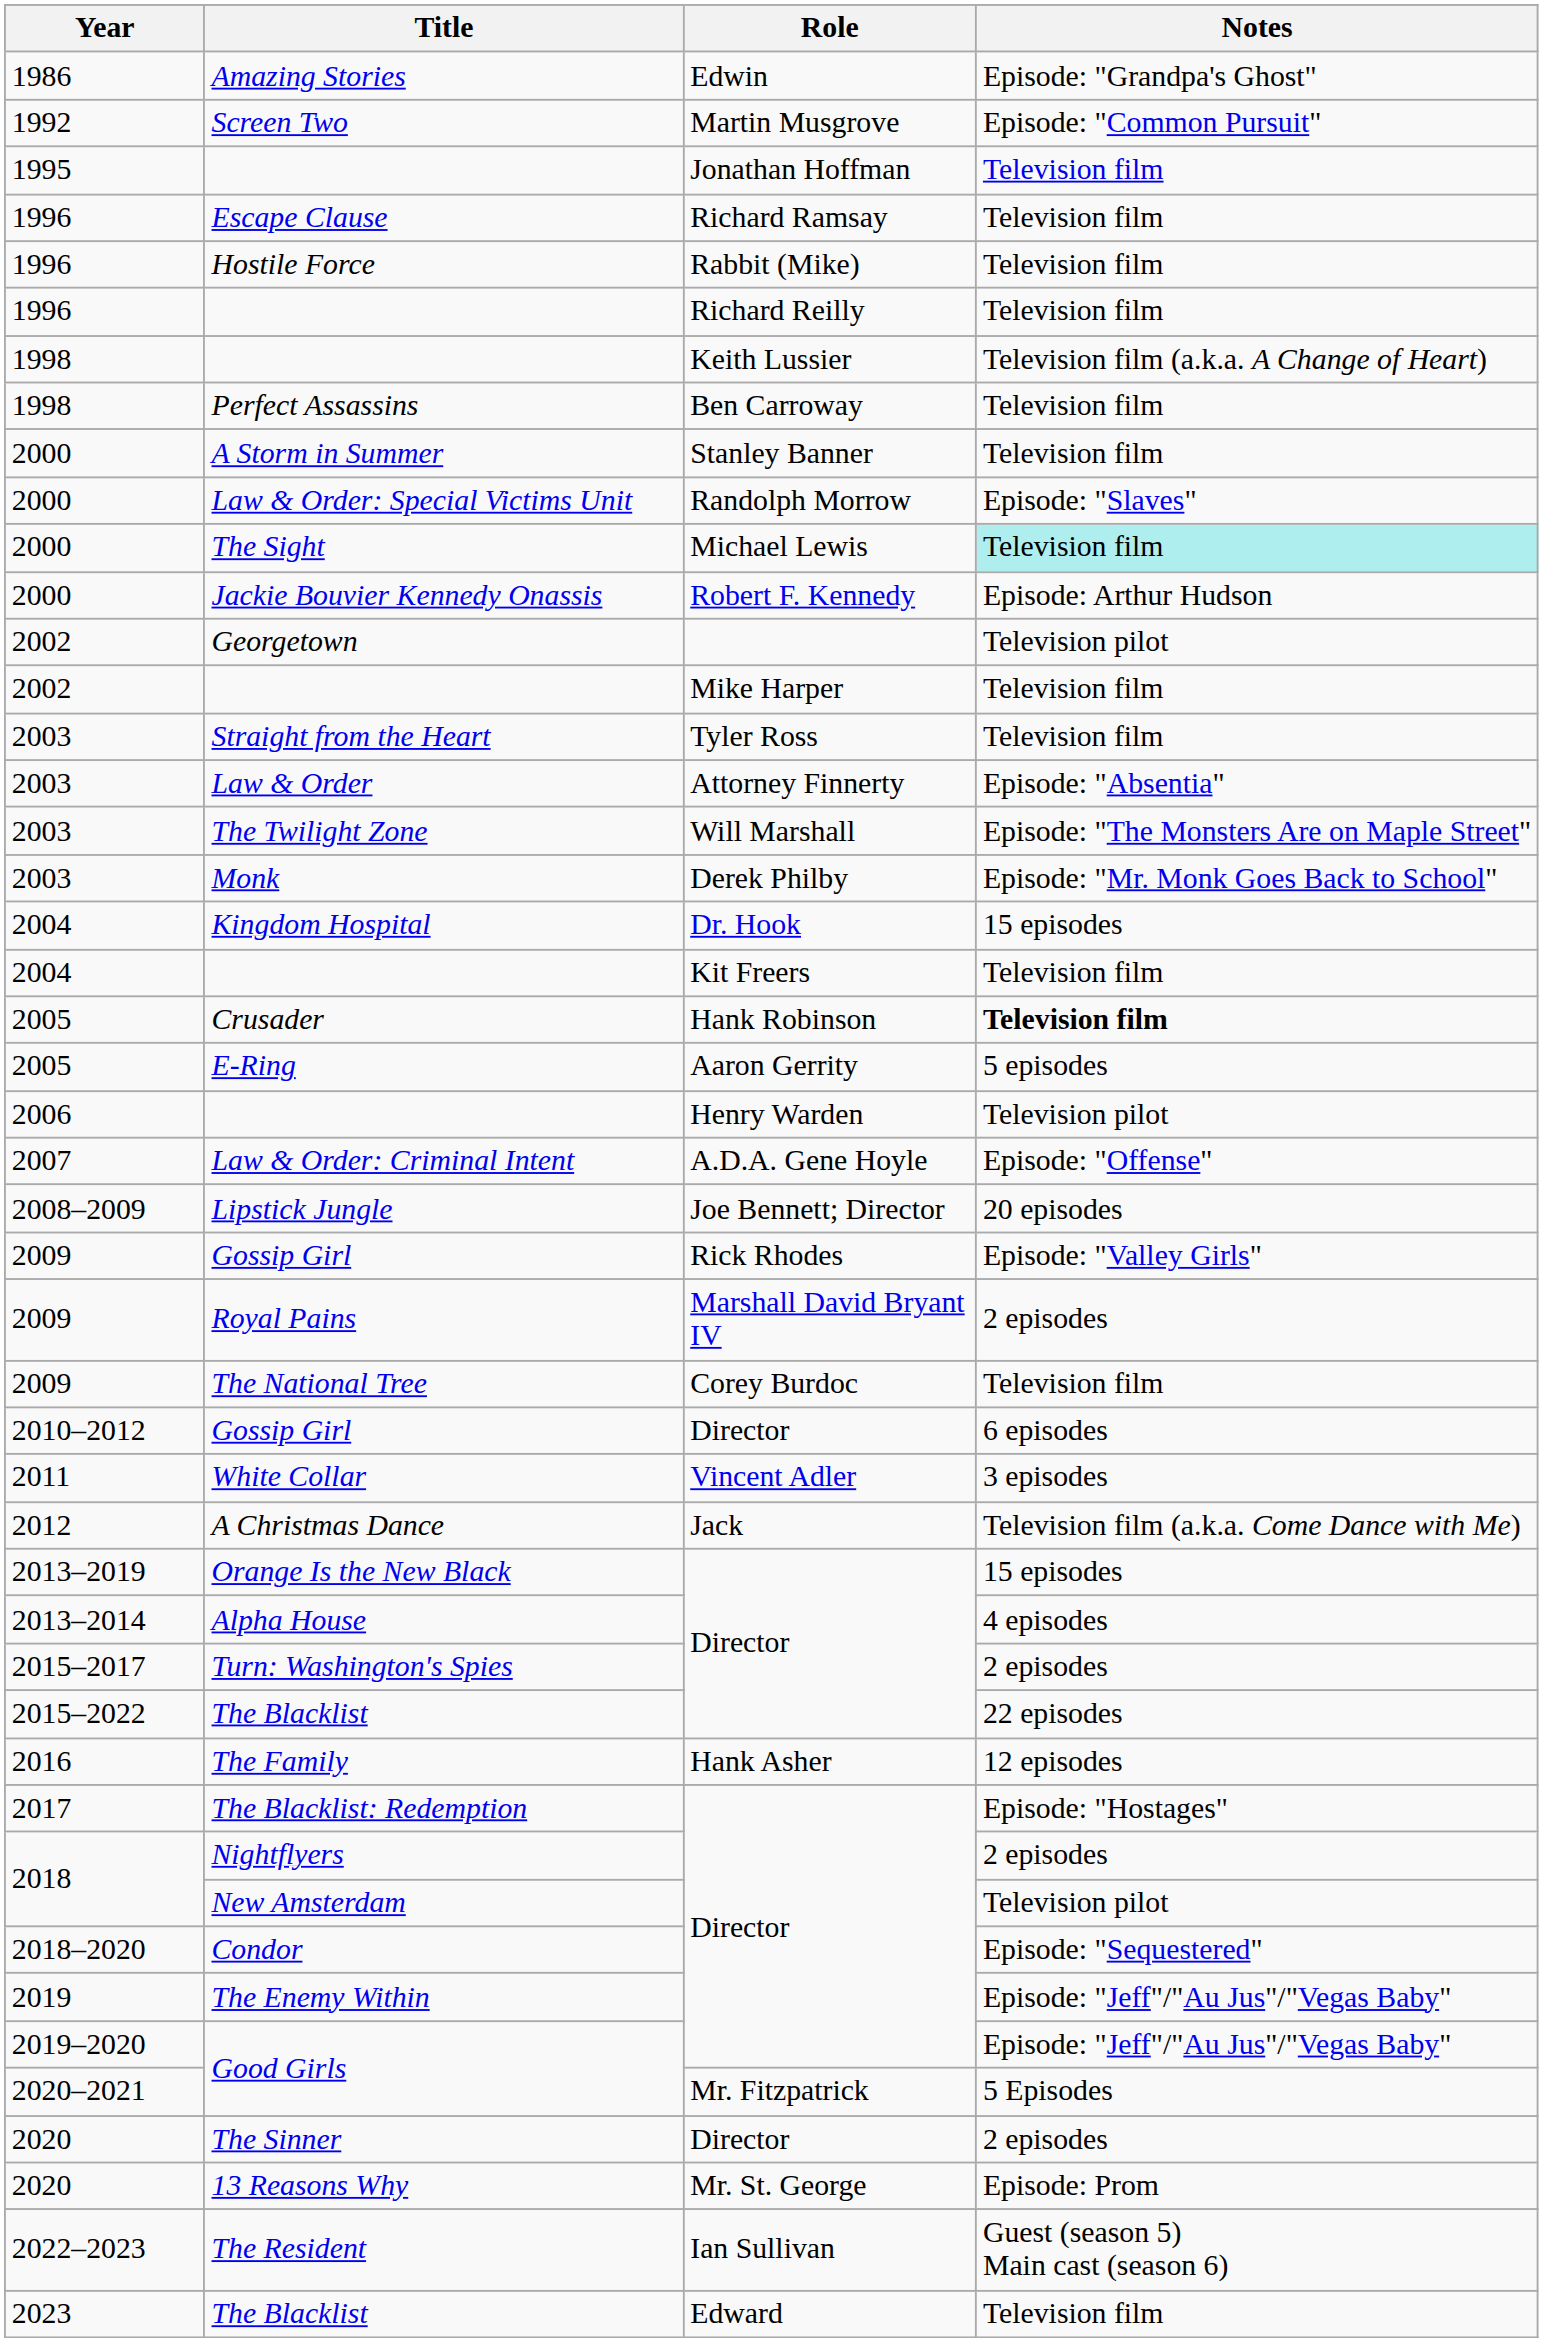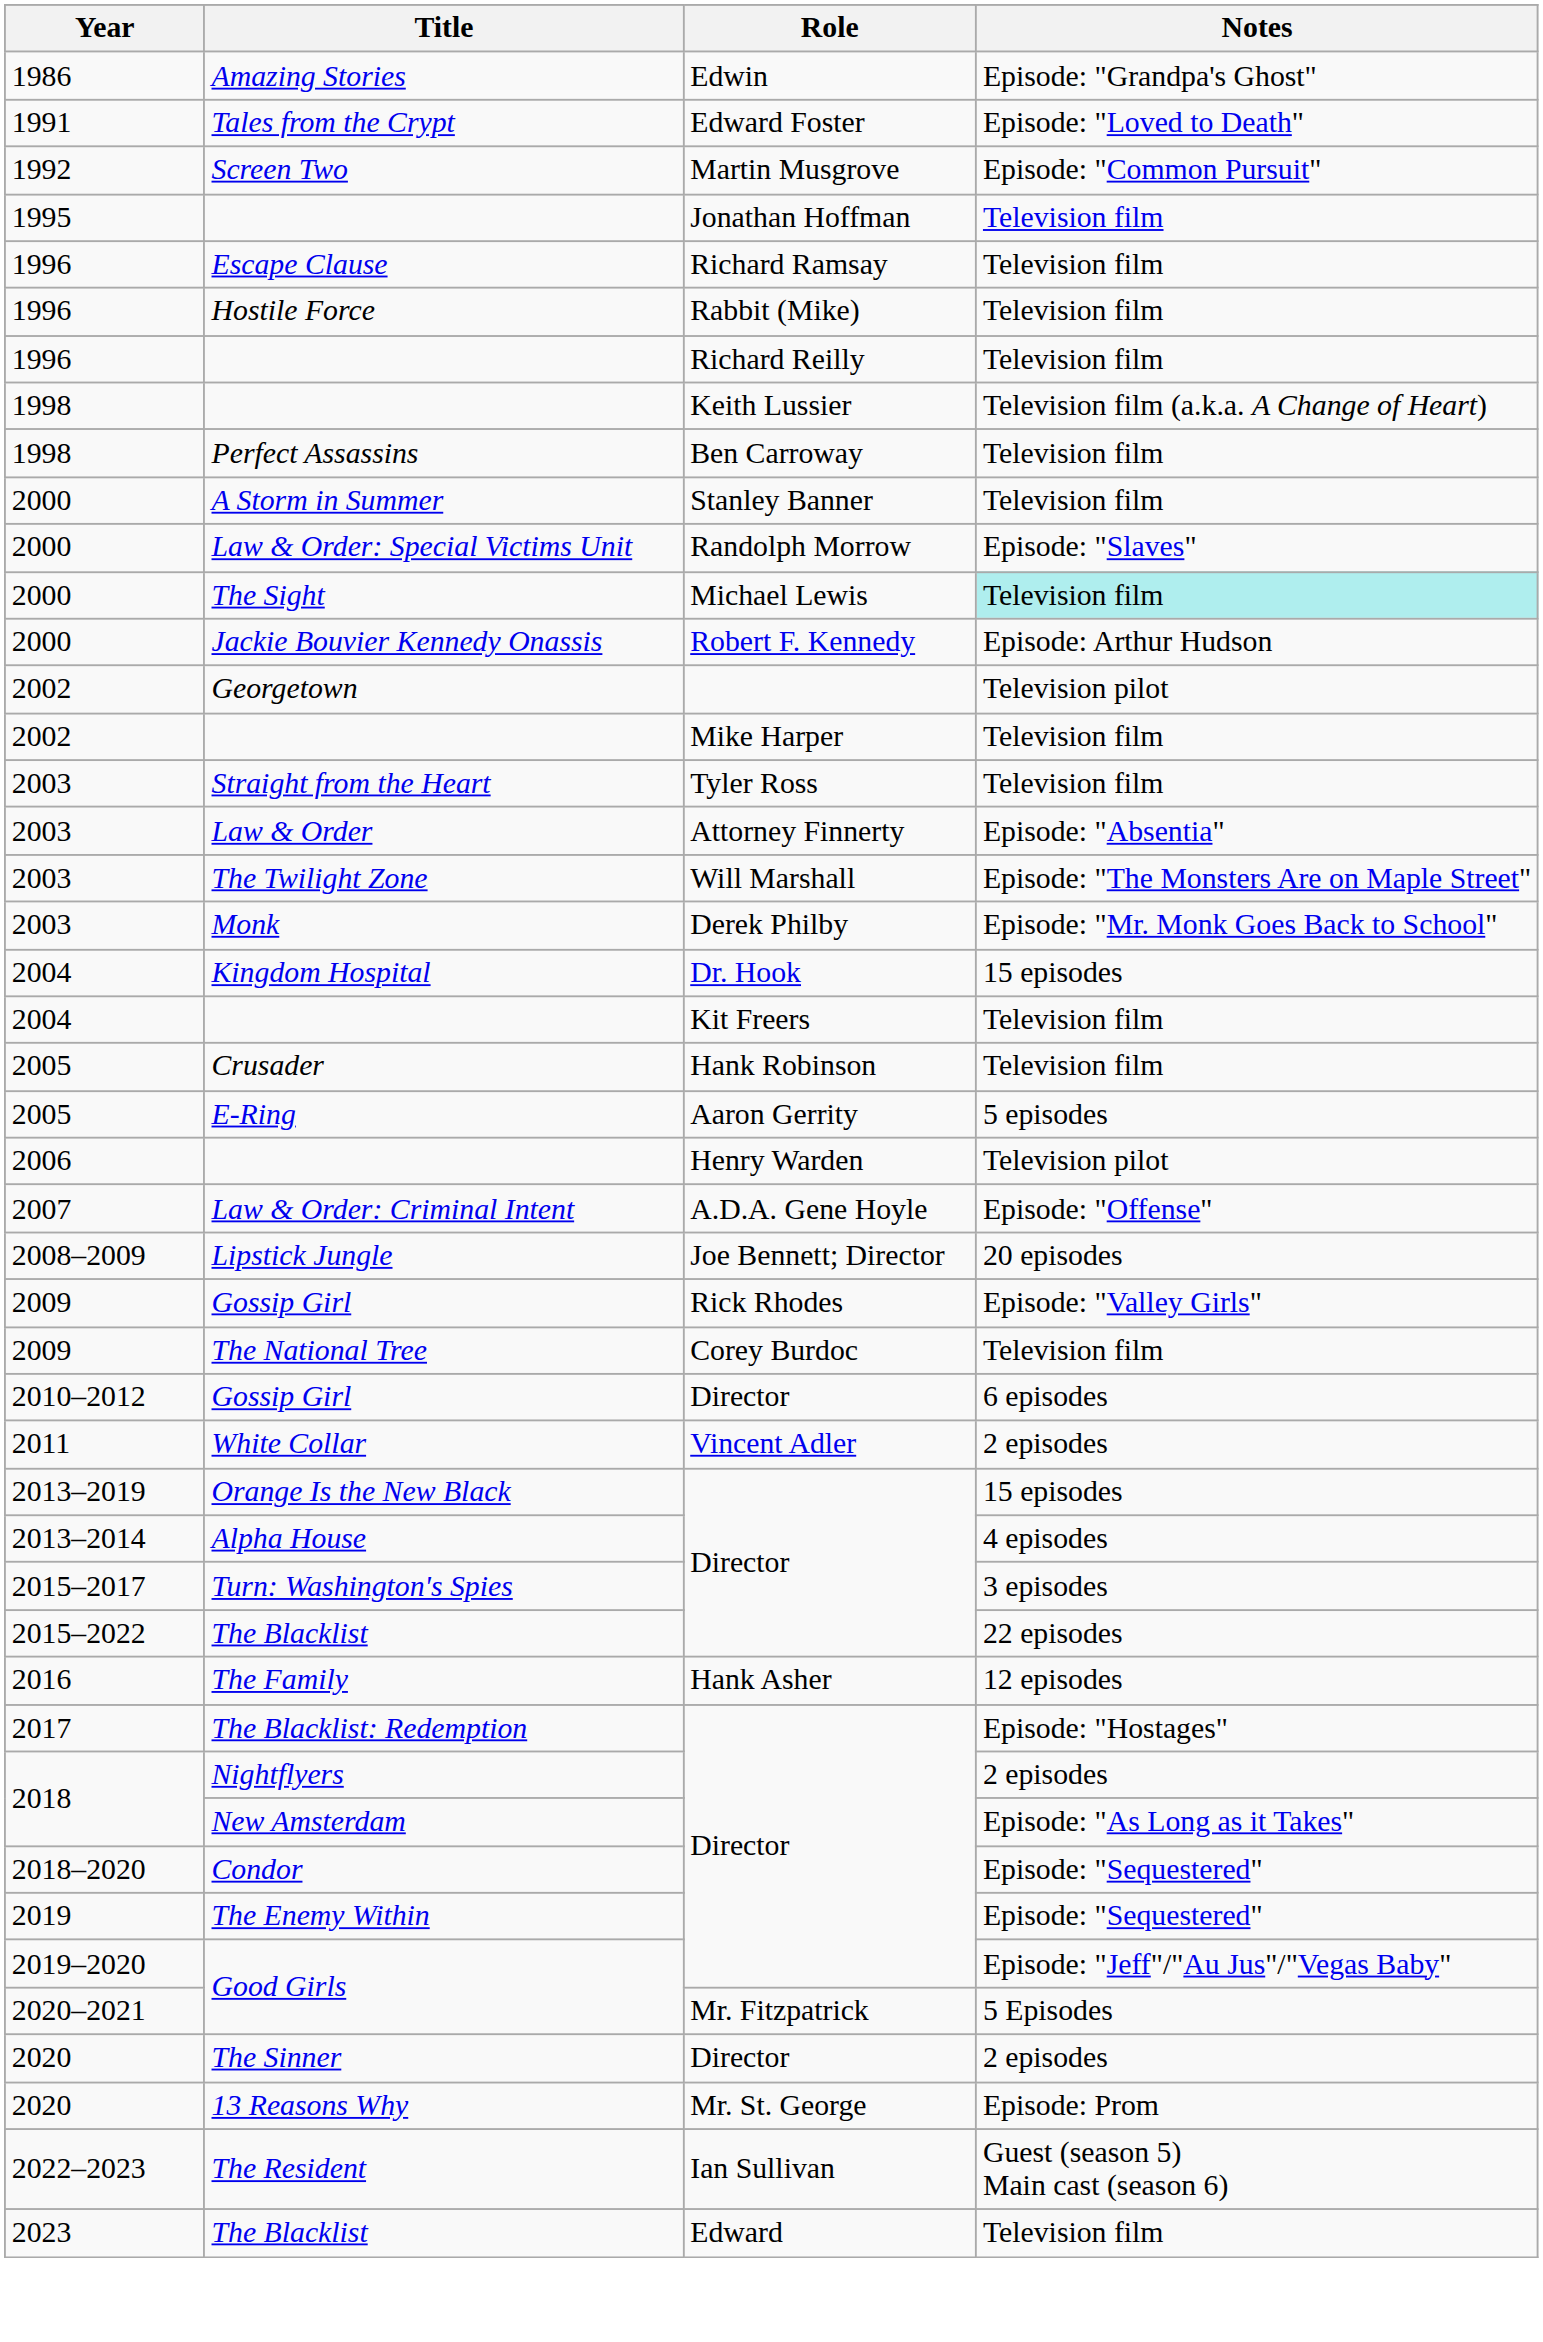 <table class="wikitable sortable">
 <tr>
 <th width="100px">Year</th>
 <th width="250px">Title</th>
 <th width="150px">Role</th>
 <th class="unsortable">Notes</th>
 </tr>
 <tr>
 <td>1986</td>
 <td><em><a href='#'>Amazing Stories</a></em></td>
 <td>Edwin</td>
 <td>Episode: "Grandpa's Ghost"</td>
+</tr>
+<tr>
+<td>1991</td>
+<td><em><a href='#'>Tales from the Crypt</a></em></td>
+<td>Edward Foster</td>
+<td>Episode: "<a href='#'>Loved to Death</a>"</td>
 </tr>
 <tr>
 <td>1992</td>
 <td><em><a href='#'>Screen Two</a></em></td>
 <td>Martin Musgrove</td>
 <td>Episode: "<a href='#'>Common Pursuit</a>"</td>
 </tr>
 <tr>
 <td>1995</td>
 <td><em></em></td>
 <td>Jonathan Hoffman</td>
 <td><a href='#'>Television film</a></td>
 </tr>
 <tr>
 <td>1996</td>
 <td><em><a href='#'>Escape Clause</a></em></td>
 <td>Richard Ramsay</td>
 <td>Television film</td>
 </tr>
 <tr>
 <td>1996</td>
 <td><em>Hostile Force</em></td>
 <td>Rabbit (Mike)</td>
 <td>Television film</td>
 </tr>
 <tr>
 <td>1996</td>
 <td><em></em></td>
 <td>Richard Reilly</td>
 <td>Television film</td>
 </tr>
 <tr>
 <td>1998</td>
 <td><em></em></td>
 <td>Keith Lussier</td>
 <td>Television film (a.k.a. <em>A Change of Heart</em>)</td>
 </tr>
 <tr>
 <td>1998</td>
 <td><em>Perfect Assassins</em></td>
 <td>Ben Carroway</td>
 <td>Television film</td>
 </tr>
 <tr>
 <td>2000</td>
 <td><em><a href='#'>A Storm in Summer</a></em></td>
 <td>Stanley Banner</td>
 <td>Television film</td>
 </tr>
 <tr>
 <td>2000</td>
 <td><em><a href='#'>Law & Order: Special Victims Unit</a></em></td>
 <td>Randolph Morrow</td>
 <td>Episode: "<a href='#'>Slaves</a>"</td>
 </tr>
 <tr>
 <td>2000</td>
 <td><em><a href='#'>The Sight</a></em></td>
 <td>Michael Lewis</td>
 <td style="background: paleturquoise;">Television film</td>
 </tr>
 <tr>
 <td>2000</td>
 <td><em><a href='#'>Jackie Bouvier Kennedy Onassis</a></em></td>
 <td><a href='#'>Robert F. Kennedy</a></td>
 <td>Episode: Arthur Hudson</td>
 </tr>
 <tr>
 <td>2002</td>
 <td><em>Georgetown</em></td>
 <td></td>
 <td>Television pilot</td>
 </tr>
 <tr>
 <td>2002</td>
 <td><em></em></td>
 <td>Mike Harper</td>
 <td>Television film</td>
 </tr>
 <tr>
 <td>2003</td>
 <td><em><a href='#'>Straight from the Heart</a></em></td>
 <td>Tyler Ross</td>
 <td>Television film</td>
 </tr>
 <tr>
 <td>2003</td>
 <td><em><a href='#'>Law & Order</a></em></td>
 <td>Attorney Finnerty</td>
 <td>Episode: "<a href='#'>Absentia</a>"</td>
 </tr>
 <tr>
 <td>2003</td>
 <td><em><a href='#'>The Twilight Zone</a></em></td>
 <td>Will Marshall</td>
 <td>Episode: "<a href='#'>The Monsters Are on Maple Street</a>"</td>
 </tr>
 <tr>
 <td>2003</td>
 <td><em><a href='#'>Monk</a></em></td>
 <td>Derek Philby</td>
 <td>Episode: "<a href='#'>Mr. Monk Goes Back to School</a>"</td>
 </tr>
 <tr>
 <td>2004</td>
 <td><em><a href='#'>Kingdom Hospital</a></em></td>
 <td><a href='#'>Dr. Hook</a></td>
 <td>15 episodes</td>
 </tr>
 <tr>
 <td>2004</td>
 <td><em></em></td>
 <td>Kit Freers</td>
 <td>Television film</td>
 </tr>
 <tr>
 <td>2005</td>
 <td><em>Crusader</em></td>
 <td>Hank Robinson</td>
-<td><strong>Television film</strong></td>
+<td>Television film</td>
 </tr>
 <tr>
 <td>2005</td>
 <td><em><a href='#'>E-Ring</a></em></td>
 <td>Aaron Gerrity</td>
 <td>5 episodes</td>
 </tr>
 <tr>
 <td>2006</td>
 <td><em></em></td>
 <td>Henry Warden</td>
 <td>Television pilot</td>
 </tr>
 <tr>
 <td>2007</td>
 <td><em><a href='#'>Law & Order: Criminal Intent</a></em></td>
 <td>A.D.A. Gene Hoyle</td>
 <td>Episode: "<a href='#'>Offense</a>"</td>
 </tr>
 <tr>
 <td>2008–2009</td>
 <td><em><a href='#'>Lipstick Jungle</a></em></td>
 <td>Joe Bennett; Director</td>
 <td>20 episodes</td>
 </tr>
 <tr>
 <td>2009</td>
 <td><em><a href='#'>Gossip Girl</a></em></td>
 <td>Rick Rhodes</td>
 <td>Episode: "<a href='#'>Valley Girls</a>"</td>
 </tr>
 <tr>
 <td>2009</td>
-<td><em><a href='#'>Royal Pains</a></em></td>
-<td><a href='#'>Marshall David Bryant IV</a></td>
-<td>2 episodes</td>
-</tr>
-<tr>
-<td>2009</td>
 <td><em><a href='#'>The National Tree</a></em></td>
 <td>Corey Burdoc</td>
 <td>Television film</td>
 </tr>
 <tr>
 <td>2010–2012</td>
 <td><em><a href='#'>Gossip Girl</a></em></td>
 <td>Director</td>
 <td>6 episodes</td>
 </tr>
 <tr>
 <td>2011</td>
 <td><em><a href='#'>White Collar</a></em></td>
 <td><a href='#'>Vincent Adler</a></td>
-<td>3 episodes</td>
-</tr>
-<tr>
-<td>2012</td>
-<td><em>A Christmas Dance</em></td>
-<td>Jack</td>
-<td>Television film (a.k.a. <em>Come Dance with Me</em>)</td>
+<td>2 episodes</td>
 </tr>
 <tr>
 <td>2013–2019</td>
 <td><em><a href='#'>Orange Is the New Black</a></em></td>
 <td rowspan=4>Director</td>
 <td>15 episodes</td>
 </tr>
 <tr>
 <td>2013–2014</td>
 <td><em><a href='#'>Alpha House</a></em></td>
 <td>4 episodes</td>
 </tr>
 <tr>
 <td>2015–2017</td>
 <td><em><a href='#'>Turn: Washington's Spies</a></em></td>
-<td>2 episodes</td>
+<td>3 episodes</td>
 </tr>
 <tr>
 <td>2015–2022</td>
 <td><em><a href='#'>The Blacklist</a></em></td>
 <td>22 episodes</td>
 </tr>
 <tr>
 <td>2016</td>
 <td><em><a href='#'>The Family</a></em></td>
 <td>Hank Asher</td>
 <td>12 episodes</td>
 </tr>
 <tr>
 <td>2017</td>
 <td><em><a href='#'>The Blacklist: Redemption</a></em></td>
 <td rowspan="6">Director</td>
 <td>Episode: "Hostages"</td>
 </tr>
 <tr>
 <td rowspan=2>2018</td>
 <td><em><a href='#'>Nightflyers</a></em></td>
 <td>2 episodes</td>
 </tr>
 <tr>
 <td><em><a href='#'>New Amsterdam</a></em></td>
-<td>Television pilot</td>
+<td>Episode: "<a href='#'>As Long as it Takes</a>"</td>
 </tr>
 <tr>
 <td>2018–2020</td>
 <td><em><a href='#'>Condor</a></em></td>
 <td>Episode: "<a href='#'>Sequestered</a>"</td>
 </tr>
 <tr>
 <td>2019</td>
 <td><em><a href='#'>The Enemy Within</a></em></td>
-<td>Episode: "<a href='#'>Jeff</a>"/"<a href='#'>Au Jus</a>"/"<a href='#'>Vegas Baby</a>"</td>
+<td>Episode: "<a href='#'>Sequestered</a>"</td>
 </tr>
 <tr>
 <td>2019–2020</td>
 <td rowspan="2"><em><a href='#'>Good Girls</a></em></td>
 <td>Episode: "<a href='#'>Jeff</a>"/"<a href='#'>Au Jus</a>"/"<a href='#'>Vegas Baby</a>"</td>
 </tr>
 <tr>
 <td>2020–2021</td>
 <td>Mr. Fitzpatrick</td>
 <td>5 Episodes</td>
 </tr>
 <tr>
 <td>2020</td>
 <td><em><a href='#'>The Sinner</a></em></td>
 <td>Director</td>
 <td>2 episodes</td>
 </tr>
 <tr>
 <td>2020</td>
 <td><em><a href='#'>13 Reasons Why</a></em></td>
 <td>Mr. St. George</td>
 <td>Episode: Prom</td>
 </tr>
 <tr>
 <td>2022–2023</td>
 <td><em><a href='#'> The Resident</a></em></td>
 <td>Ian Sullivan</td>
 <td>Guest (season 5)<br>Main cast (season 6)</td>
 </tr>
 <tr>
 <td>2023</td>
 <td><em><a href='#'> The Blacklist</a></em></td>
 <td>Edward</td>
 <td>Television film</td>
 </tr>
 </table>
